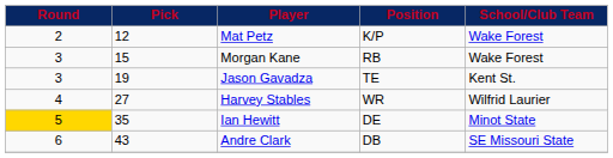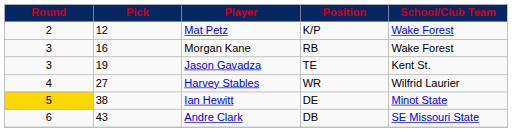 <table class="wikitable sortable sortable">
 <tr>
 <th style="background:#072764;color:#c6011f;" width="15%">Round</th>
 <th style="background:#072764;color:#c6011f;" width="15%">Pick</th>
 <th style="background:#072764;color:#c6011f;" width="20%">Player</th>
 <th style="background:#072764;color:#c6011f;" width="15%">Position</th>
 <th style="background:#072764;color:#c6011f;" width="20%">School/Club Team</th>
 </tr>
 <tr>
 <td align=center>2</td>
 <td>12</td>
 <td><a href='#'>Mat Petz</a></td>
 <td>K/P</td>
 <td><a href='#'>Wake Forest</a></td>
 </tr>
 <tr>
 <td align=center>3</td>
-<td>15</td>
+<td>16</td>
 <td>Morgan Kane</td>
 <td>RB</td>
 <td>Wake Forest</td>
 </tr>
 <tr>
 <td align=center>3</td>
 <td>19</td>
 <td><a href='#'>Jason Gavadza</a></td>
 <td>TE</td>
 <td>Kent St.</td>
 </tr>
 <tr>
 <td align=center>4</td>
 <td>27</td>
 <td><a href='#'>Harvey Stables</a></td>
 <td>WR</td>
 <td>Wilfrid Laurier</td>
 </tr>
 <tr>
 <td align=center style="background: gold;">5</td>
-<td>35</td>
+<td>38</td>
 <td><a href='#'>Ian Hewitt</a></td>
 <td>DE</td>
 <td><a href='#'>Minot State</a></td>
 </tr>
 <tr>
 <td align=center>6</td>
 <td>43</td>
 <td><a href='#'>Andre Clark</a></td>
 <td>DB</td>
 <td><a href='#'>SE Missouri State</a></td>
 </tr>
 <tr>
 </tr>
 </table>
